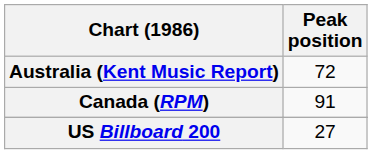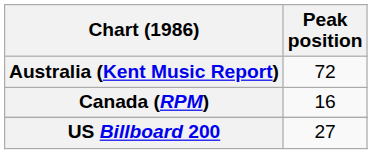 <table class="wikitable sortable plainrowheaders" style="text-align:center;">
 <tr>
 <th>Chart (1986)</th>
 <th>Peak<br>position</th>
 </tr>
 <tr>
 <th scope="row">Australia (<a href='#'>Kent Music Report</a>)</th>
 <td>72</td>
 </tr>
 <tr>
 <th scope="row">Canada (<em><a href='#'>RPM</a></em>)</th>
-<td>91</td>
+<td>16</td>
 </tr>
 <tr>
 </tr>
 <tr>
 </tr>
 <tr>
 </tr>
 <tr>
 </tr>
 <tr>
 <th scope="row">US <a href='#'><em>Billboard</em> 200</a></th>
 <td>27</td>
 </tr>
 </table>
